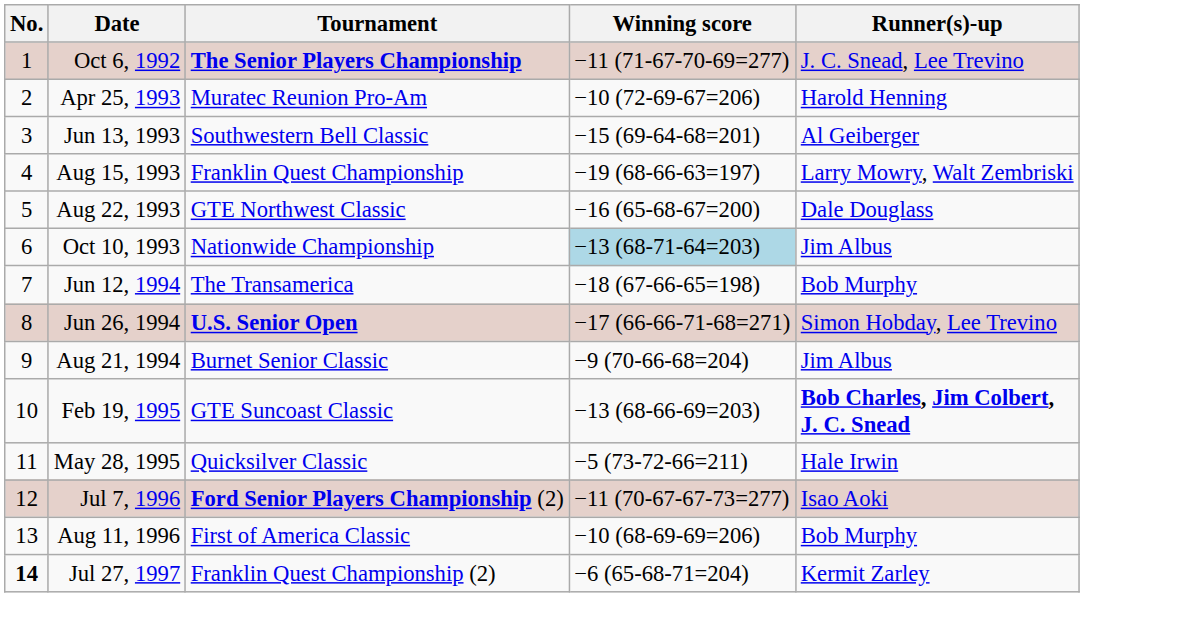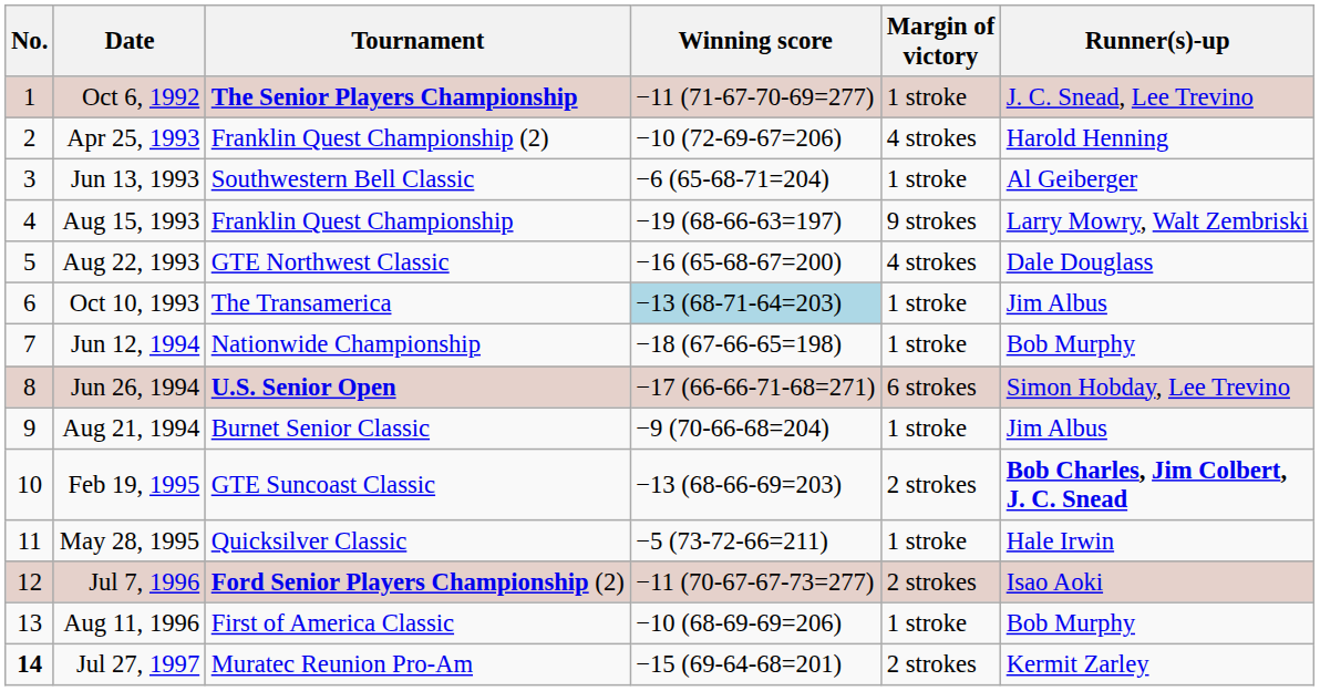 <table class="wikitable" style="font-size:95%;">
 <tr>
 <th>No.</th>
 <th>Date</th>
 <th>Tournament</th>
 <th>Winning score</th>
+<th>Margin of<br>victory</th>
 <th>Runner(s)-up</th>
 </tr>
 <tr style="background:#e5d1cb;">
 <td align=center>1</td>
 <td align=right>Oct 6, <a href='#'>1992</a></td>
 <td><strong><a href='#'>The Senior Players Championship</a></strong></td>
 <td>−11 (71-67-70-69=277)</td>
+<td>1 stroke</td>
 <td> <a href='#'>J. C. Snead</a>,  <a href='#'>Lee Trevino</a></td>
 </tr>
 <tr>
 <td align=center>2</td>
 <td align=right>Apr 25, <a href='#'>1993</a></td>
-<td><a href='#'>Muratec Reunion Pro-Am</a></td>
+<td><a href='#'>Franklin Quest Championship</a> (2)</td>
 <td>−10 (72-69-67=206)</td>
+<td>4 strokes</td>
 <td> <a href='#'>Harold Henning</a></td>
 </tr>
 <tr>
 <td align=center>3</td>
 <td align=right>Jun 13, 1993</td>
 <td><a href='#'>Southwestern Bell Classic</a></td>
-<td>−15 (69-64-68=201)</td>
+<td>−6 (65-68-71=204)</td>
+<td>1 stroke</td>
 <td> <a href='#'>Al Geiberger</a></td>
 </tr>
 <tr>
 <td align=center>4</td>
 <td align=right>Aug 15, 1993</td>
 <td><a href='#'>Franklin Quest Championship</a></td>
 <td>−19 (68-66-63=197)</td>
+<td>9 strokes</td>
 <td> <a href='#'>Larry Mowry</a>,  <a href='#'>Walt Zembriski</a></td>
 </tr>
 <tr>
 <td align=center>5</td>
 <td align=right>Aug 22, 1993</td>
 <td><a href='#'>GTE Northwest Classic</a></td>
 <td>−16 (65-68-67=200)</td>
+<td>4 strokes</td>
 <td> <a href='#'>Dale Douglass</a></td>
 </tr>
 <tr>
 <td align=center>6</td>
 <td align=right>Oct 10, 1993</td>
-<td><a href='#'>Nationwide Championship</a></td>
+<td><a href='#'>The Transamerica</a></td>
 <td style="background: lightblue;">−13 (68-71-64=203)</td>
+<td>1 stroke</td>
 <td> <a href='#'>Jim Albus</a></td>
 </tr>
 <tr>
 <td align=center>7</td>
 <td align=right>Jun 12, <a href='#'>1994</a></td>
-<td><a href='#'>The Transamerica</a></td>
+<td><a href='#'>Nationwide Championship</a></td>
 <td>−18 (67-66-65=198)</td>
+<td>1 stroke</td>
 <td> <a href='#'>Bob Murphy</a></td>
 </tr>
 <tr style="background:#e5d1cb;">
 <td align=center>8</td>
 <td align=right>Jun 26, 1994</td>
 <td><strong><a href='#'>U.S. Senior Open</a></strong></td>
 <td>−17 (66-66-71-68=271)</td>
+<td>6 strokes</td>
 <td> <a href='#'>Simon Hobday</a>,  <a href='#'>Lee Trevino</a></td>
 </tr>
 <tr>
 <td align=center>9</td>
 <td align=right>Aug 21, 1994</td>
 <td><a href='#'>Burnet Senior Classic</a></td>
 <td>−9 (70-66-68=204)</td>
+<td>1 stroke</td>
 <td> <a href='#'>Jim Albus</a></td>
 </tr>
 <tr>
 <td align=center>10</td>
 <td align=right>Feb 19, <a href='#'>1995</a></td>
 <td><a href='#'>GTE Suncoast Classic</a></td>
 <td>−13 (68-66-69=203)</td>
+<td>2 strokes</td>
 <td><strong> <a href='#'>Bob Charles</a>,  <a href='#'>Jim Colbert</a>,<br> <a href='#'>J. C. Snead</a></strong></td>
 </tr>
 <tr>
 <td align=center>11</td>
 <td align=right>May 28, 1995</td>
 <td><a href='#'>Quicksilver Classic</a></td>
 <td>−5 (73-72-66=211)</td>
+<td>1 stroke</td>
 <td> <a href='#'>Hale Irwin</a></td>
 </tr>
 <tr style="background:#e5d1cb;">
 <td align=center>12</td>
 <td align=right>Jul 7, <a href='#'>1996</a></td>
 <td><strong><a href='#'>Ford Senior Players Championship</a></strong> (2)</td>
 <td>−11 (70-67-67-73=277)</td>
+<td>2 strokes</td>
 <td> <a href='#'>Isao Aoki</a></td>
 </tr>
 <tr>
 <td align=center>13</td>
 <td align=right>Aug 11, 1996</td>
 <td><a href='#'>First of America Classic</a></td>
 <td>−10 (68-69-69=206)</td>
+<td>1 stroke</td>
 <td> <a href='#'>Bob Murphy</a></td>
 </tr>
 <tr>
 <td align=center><strong>14</strong></td>
 <td align=right>Jul 27, <a href='#'>1997</a></td>
-<td><a href='#'>Franklin Quest Championship</a> (2)</td>
-<td>−6 (65-68-71=204)</td>
+<td><a href='#'>Muratec Reunion Pro-Am</a></td>
+<td>−15 (69-64-68=201)</td>
+<td>2 strokes</td>
 <td> <a href='#'>Kermit Zarley</a></td>
 </tr>
 </table>
